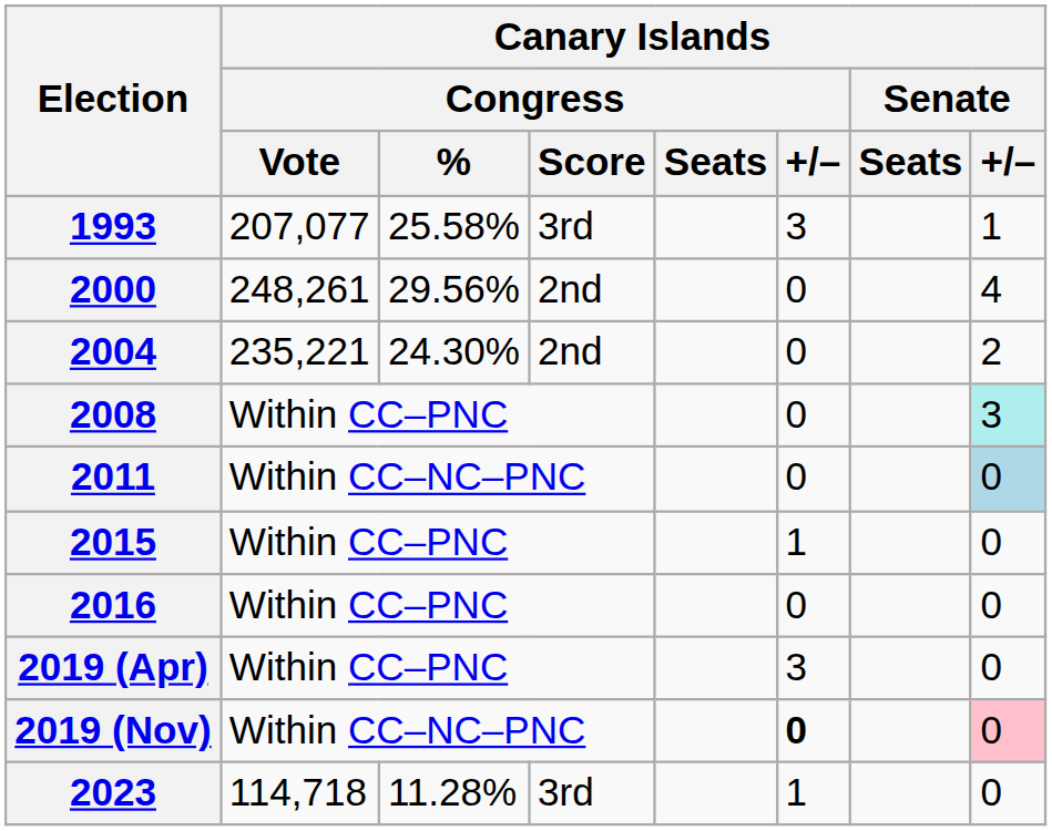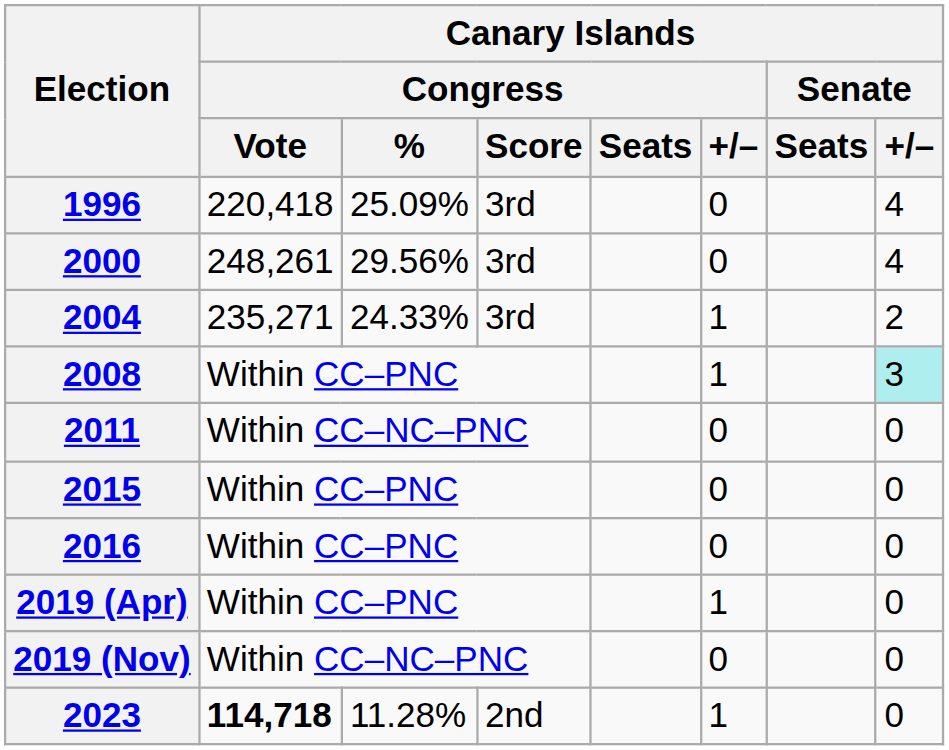 <table class="wikitable" style="font-size:97%; text-align:left;">
 <tr>
 <th rowspan="3">Election</th>
 <th colspan="7">Canary Islands</th>
 </tr>
 <tr>
 <th colspan="5">Congress</th>
 <th colspan="2">Senate</th>
 </tr>
 <tr>
 <th>Vote</th>
 <th>%</th>
 <th>Score</th>
 <th>Seats</th>
 <th>+/–</th>
 <th>Seats</th>
 <th>+/–</th>
 </tr>
 <tr>
-<th><a href='#'>1993</a></th>
-<td>207,077</td>
-<td>25.58%</td>
+<th><a href='#'>1996</a></th>
+<td>220,418</td>
+<td>25.09%</td>
 <td>3rd</td>
 <td></td>
-<td>3</td>
+<td>0</td>
 <td></td>
-<td>1</td>
+<td>4</td>
 </tr>
 <tr>
 <th><a href='#'>2000</a></th>
 <td>248,261</td>
 <td>29.56%</td>
-<td>2nd</td>
+<td>3rd</td>
 <td></td>
 <td>0</td>
 <td></td>
 <td>4</td>
 </tr>
 <tr>
 <th><a href='#'>2004</a></th>
-<td>235,221</td>
-<td>24.30%</td>
-<td>2nd</td>
+<td>235,271</td>
+<td>24.33%</td>
+<td>3rd</td>
 <td></td>
-<td>0</td>
+<td>1</td>
 <td></td>
 <td>2</td>
 </tr>
 <tr>
 <th><a href='#'>2008</a></th>
 <td colspan="3">Within <a href='#'>CC–PNC</a></td>
 <td></td>
-<td>0</td>
+<td>1</td>
 <td></td>
 <td style="background: paleturquoise;">3</td>
 </tr>
 <tr>
 <th><a href='#'>2011</a></th>
 <td colspan="3">Within <a href='#'>CC–NC–PNC</a></td>
 <td></td>
 <td>0</td>
 <td></td>
-<td style="background: lightblue;">0</td>
+<td>0</td>
 </tr>
 <tr>
 <th><a href='#'>2015</a></th>
 <td colspan="3">Within <a href='#'>CC–PNC</a></td>
 <td></td>
-<td>1</td>
+<td>0</td>
 <td></td>
 <td>0</td>
 </tr>
 <tr>
 <th><a href='#'>2016</a></th>
 <td colspan="3">Within <a href='#'>CC–PNC</a></td>
 <td></td>
 <td>0</td>
 <td></td>
 <td>0</td>
 </tr>
 <tr>
 <th><a href='#'>2019 (Apr)</a></th>
 <td colspan="3">Within <a href='#'>CC–PNC</a></td>
 <td></td>
-<td>3</td>
+<td>1</td>
 <td></td>
 <td>0</td>
 </tr>
 <tr>
 <th><a href='#'>2019 (Nov)</a></th>
 <td colspan="3">Within <a href='#'>CC–NC–PNC</a></td>
 <td></td>
-<td><strong>0</strong></td>
+<td>0</td>
 <td></td>
-<td style="background: pink;">0</td>
+<td>0</td>
 </tr>
 <tr>
 <th><a href='#'>2023</a></th>
-<td>114,718</td>
+<td><strong>114,718</strong></td>
 <td>11.28%</td>
-<td>3rd</td>
+<td>2nd</td>
 <td></td>
 <td>1</td>
 <td></td>
 <td>0</td>
 </tr>
 </table>
